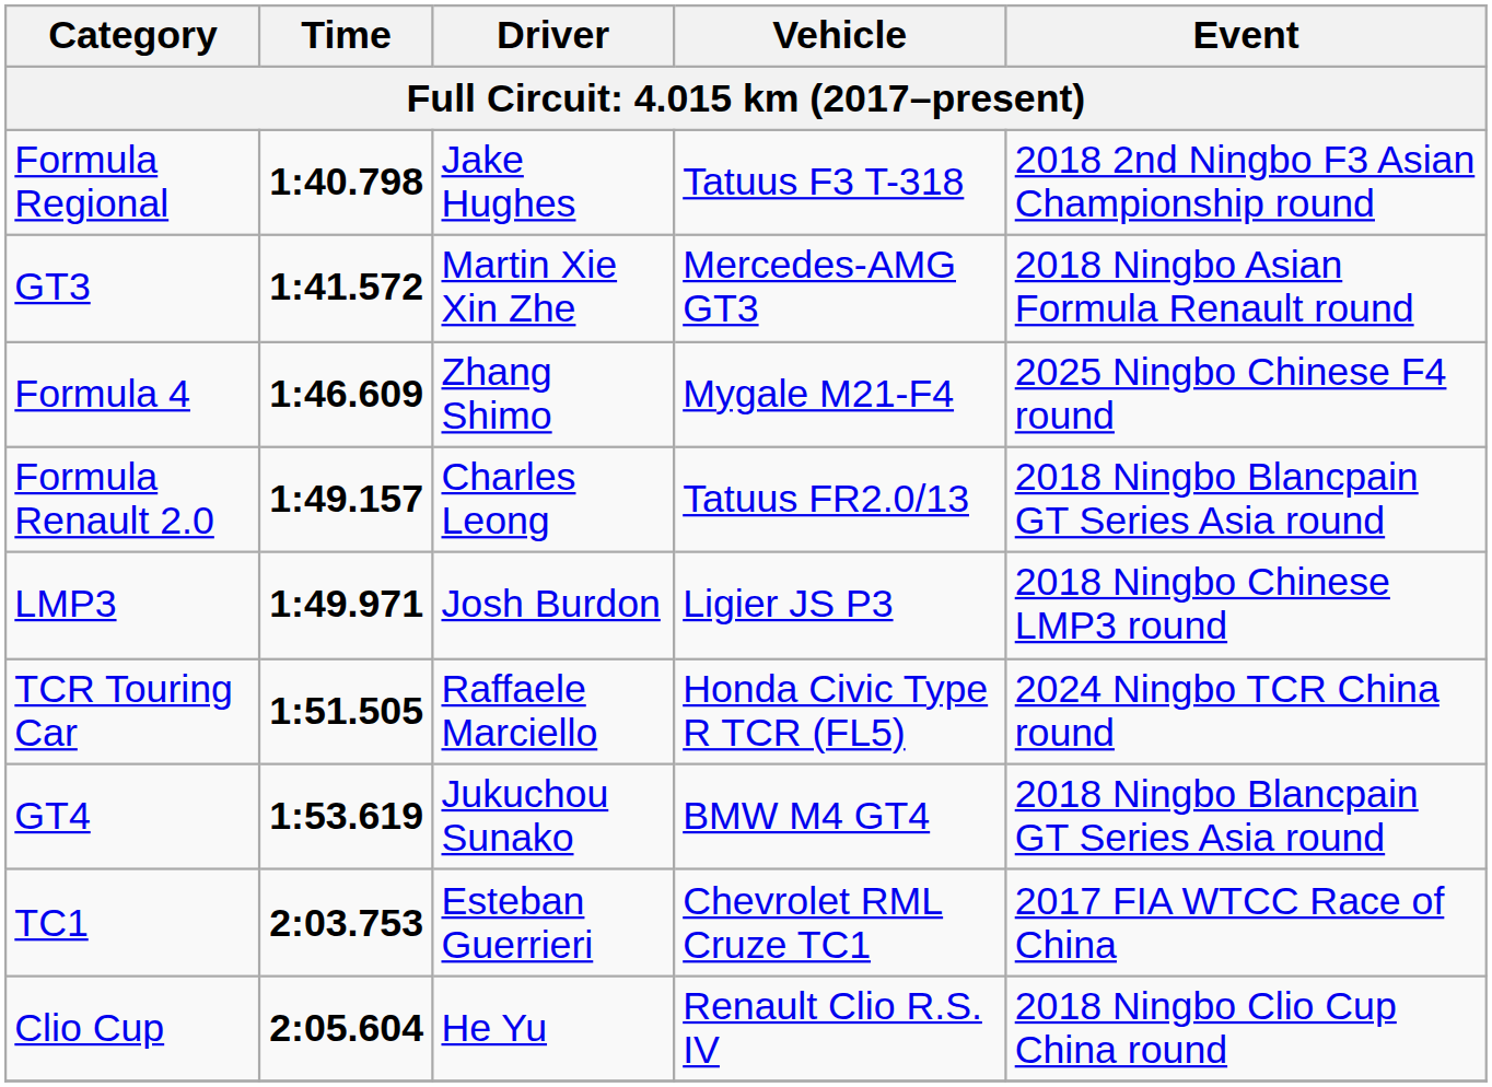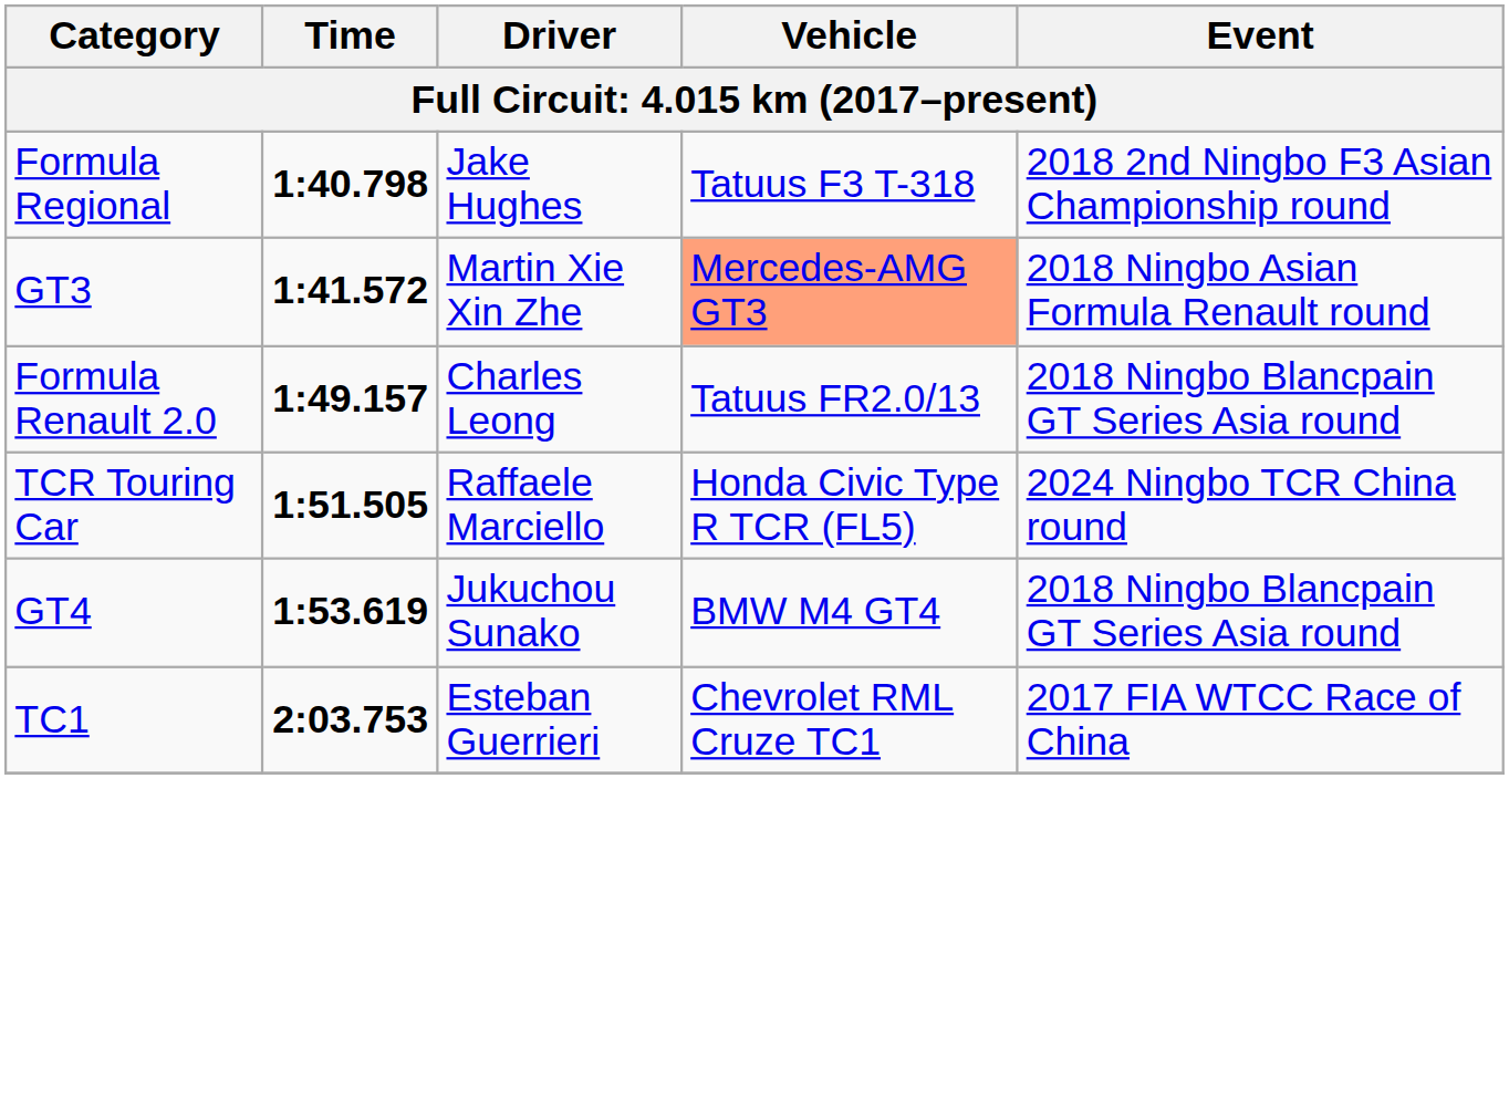 <table class="wikitable">
 <tr>
 <th>Category</th>
 <th>Time</th>
 <th>Driver</th>
 <th>Vehicle</th>
 <th>Event</th>
 </tr>
 <tr>
 <th colspan=5>Full Circuit: 4.015 km (2017–present)</th>
 </tr>
 <tr>
 <td><a href='#'>Formula Regional</a></td>
 <td><strong>1:40.798</strong></td>
 <td><a href='#'>Jake Hughes</a></td>
 <td><a href='#'>Tatuus F3 T-318</a></td>
 <td><a href='#'>2018 2nd Ningbo F3 Asian Championship round</a></td>
 </tr>
 <tr>
 <td><a href='#'>GT3</a></td>
 <td><strong>1:41.572</strong></td>
 <td><a href='#'>Martin Xie Xin Zhe</a></td>
-<td><a href='#'>Mercedes-AMG GT3</a></td>
+<td style="background: lightsalmon;"><a href='#'>Mercedes-AMG GT3</a></td>
 <td><a href='#'>2018 Ningbo Asian Formula Renault round</a></td>
-</tr>
-<tr>
-<td><a href='#'>Formula 4</a></td>
-<td><strong>1:46.609</strong></td>
-<td><a href='#'>Zhang Shimo</a></td>
-<td><a href='#'>Mygale M21-F4</a></td>
-<td><a href='#'>2025 Ningbo Chinese F4 round</a></td>
 </tr>
 <tr>
 <td><a href='#'>Formula Renault 2.0</a></td>
 <td><strong>1:49.157</strong></td>
 <td><a href='#'>Charles Leong</a></td>
 <td><a href='#'>Tatuus FR2.0/13</a></td>
 <td><a href='#'>2018 Ningbo Blancpain GT Series Asia round</a></td>
-</tr>
-<tr>
-<td><a href='#'>LMP3</a></td>
-<td><strong>1:49.971</strong></td>
-<td><a href='#'>Josh Burdon</a></td>
-<td><a href='#'>Ligier JS P3</a></td>
-<td><a href='#'>2018 Ningbo Chinese LMP3 round</a></td>
 </tr>
 <tr>
 <td><a href='#'>TCR Touring Car</a></td>
 <td><strong>1:51.505</strong></td>
 <td><a href='#'>Raffaele Marciello</a></td>
 <td><a href='#'>Honda Civic Type R TCR (FL5)</a></td>
 <td><a href='#'>2024 Ningbo TCR China round</a></td>
 </tr>
 <tr>
 <td><a href='#'>GT4</a></td>
 <td><strong>1:53.619</strong></td>
 <td><a href='#'>Jukuchou Sunako</a></td>
 <td><a href='#'>BMW M4 GT4</a></td>
 <td><a href='#'>2018 Ningbo Blancpain GT Series Asia round</a></td>
 </tr>
 <tr>
 <td><a href='#'>TC1</a></td>
 <td><strong>2:03.753</strong></td>
 <td><a href='#'>Esteban Guerrieri</a></td>
 <td><a href='#'>Chevrolet RML Cruze TC1</a></td>
 <td><a href='#'>2017 FIA WTCC Race of China</a></td>
 </tr>
 <tr>
-<td><a href='#'>Clio Cup</a></td>
-<td><strong>2:05.604</strong></td>
-<td><a href='#'>He Yu</a></td>
-<td><a href='#'>Renault Clio R.S. IV</a></td>
-<td><a href='#'>2018 Ningbo Clio Cup China round</a></td>
-</tr>
-<tr>
 </tr>
 </table>
